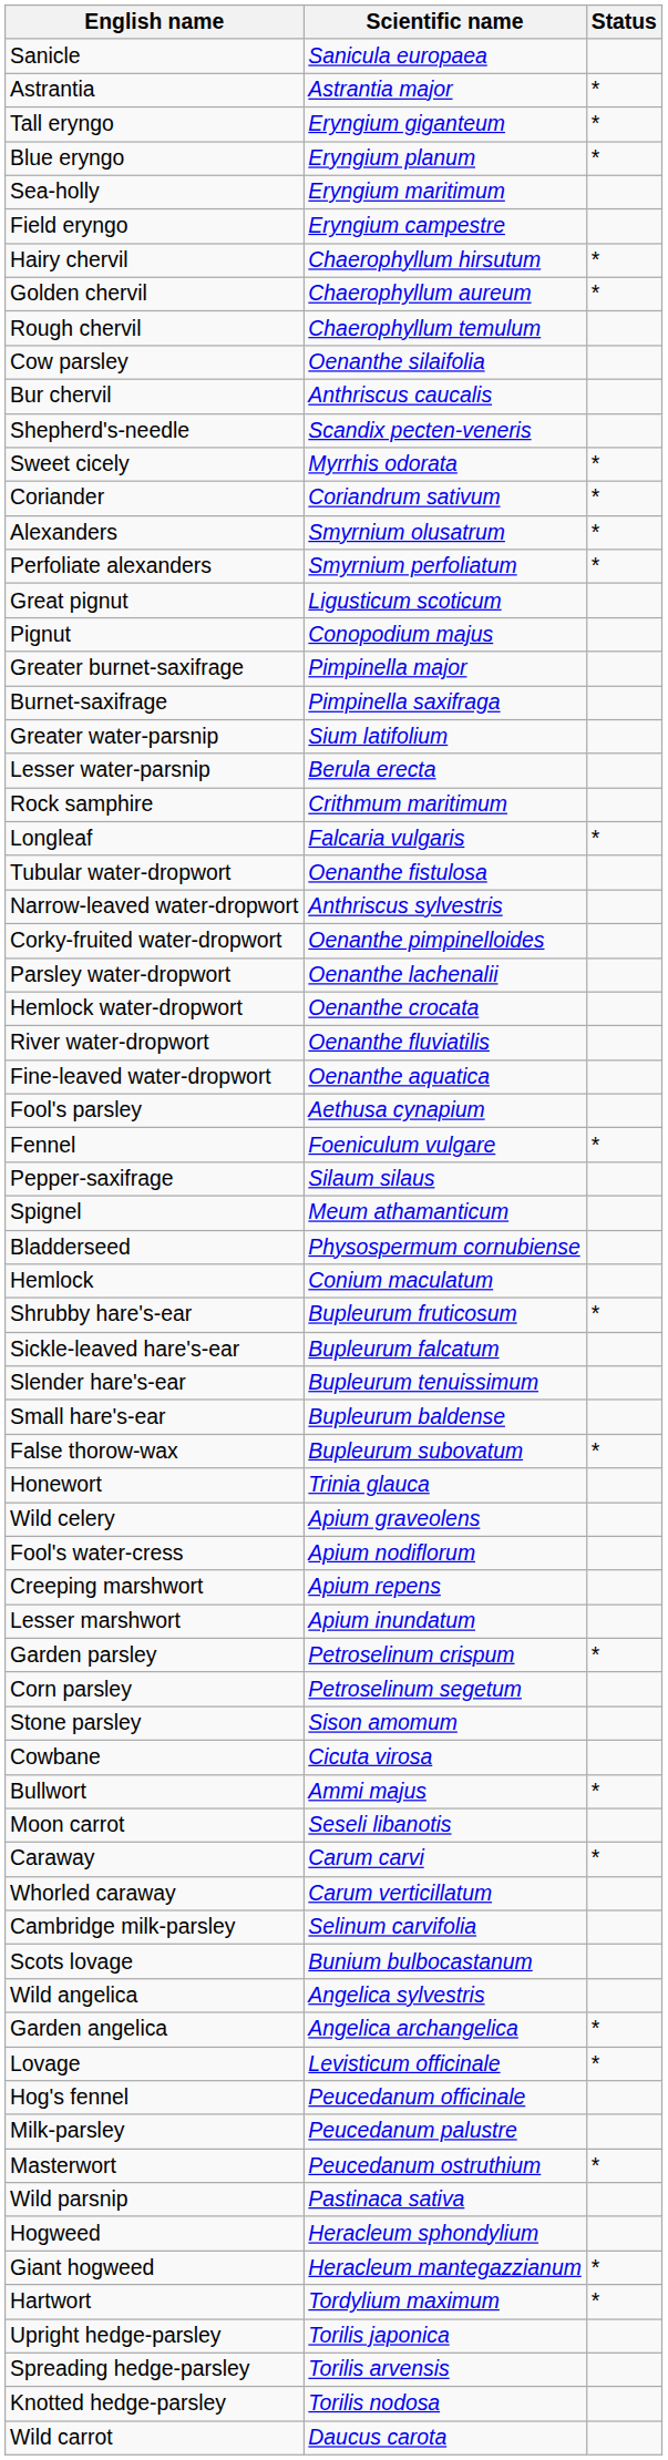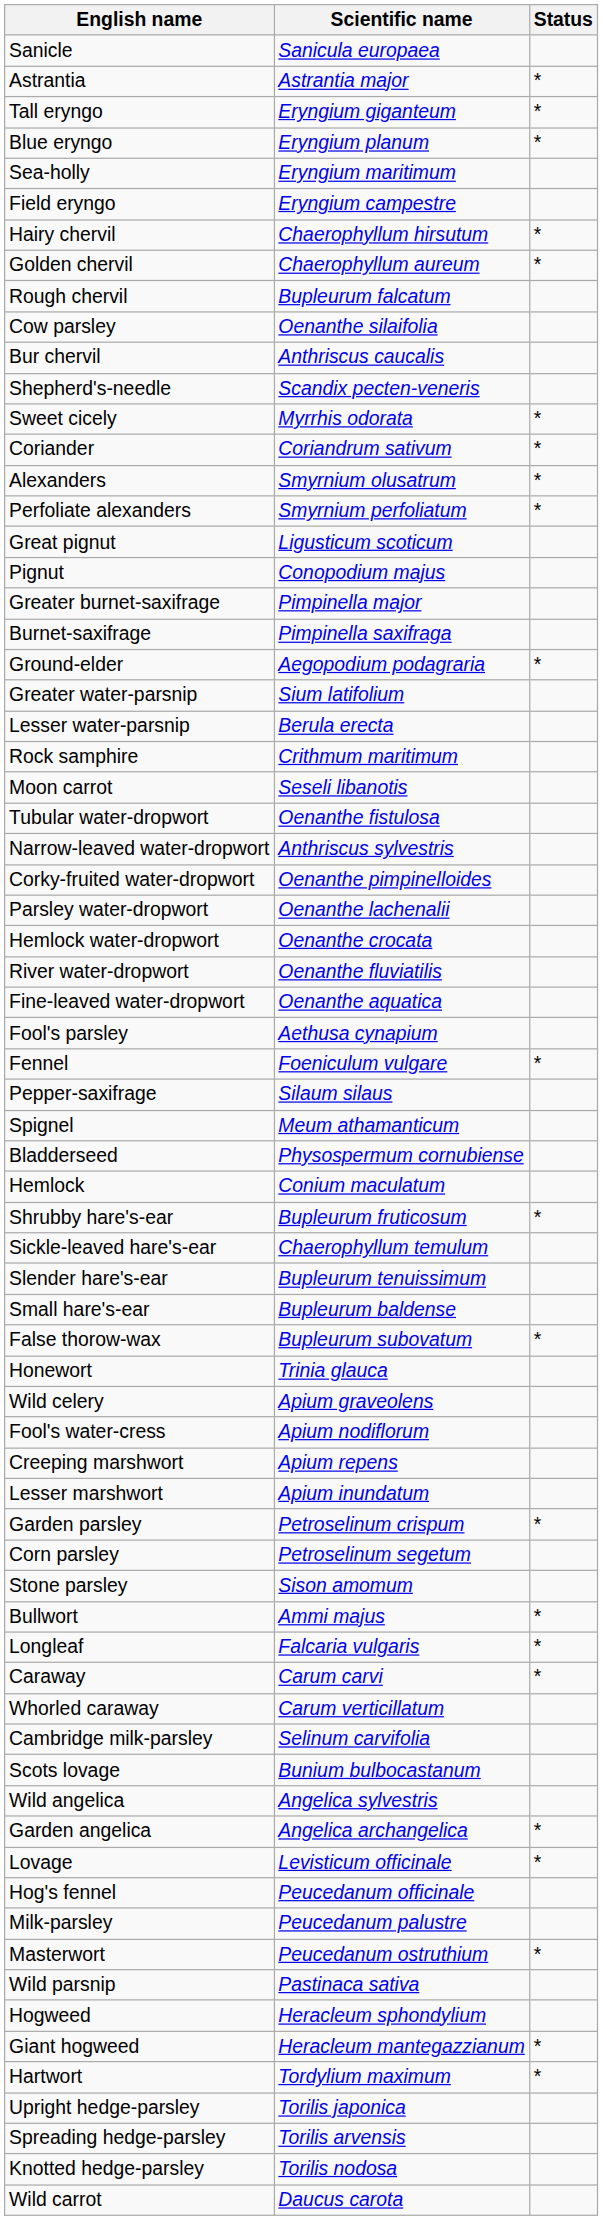 <table class="wikitable" |>
 <tr>
 <th>English name</th>
 <th>Scientific name</th>
 <th>Status</th>
 </tr>
 <tr>
 <td>Sanicle</td>
 <td><em><a href='#'>Sanicula europaea</a></em></td>
 <td></td>
 </tr>
 <tr>
 <td>Astrantia</td>
 <td><em><a href='#'>Astrantia major</a></em></td>
 <td>*</td>
 </tr>
 <tr>
 <td>Tall eryngo</td>
 <td><em><a href='#'>Eryngium giganteum</a></em></td>
 <td>*</td>
 </tr>
 <tr>
 <td>Blue eryngo</td>
 <td><em><a href='#'>Eryngium planum</a></em></td>
 <td>*</td>
 </tr>
 <tr>
 <td>Sea-holly</td>
 <td><em><a href='#'>Eryngium maritimum</a></em></td>
 <td></td>
 </tr>
 <tr>
 <td>Field eryngo</td>
 <td><em><a href='#'>Eryngium campestre</a></em></td>
 <td></td>
 </tr>
 <tr>
 <td>Hairy chervil</td>
 <td><em><a href='#'>Chaerophyllum hirsutum</a></em></td>
 <td>*</td>
 </tr>
 <tr>
 <td>Golden chervil</td>
 <td><em><a href='#'>Chaerophyllum aureum</a></em></td>
 <td>*</td>
 </tr>
 <tr>
 <td>Rough chervil</td>
-<td><em><a href='#'>Chaerophyllum temulum</a></em></td>
+<td><em><a href='#'>Bupleurum falcatum</a></em></td>
 <td></td>
 </tr>
 <tr>
 <td>Cow parsley</td>
 <td><em><a href='#'>Oenanthe silaifolia</a></em></td>
 <td></td>
 </tr>
 <tr>
 <td>Bur chervil</td>
 <td><em><a href='#'>Anthriscus caucalis</a></em></td>
 <td></td>
 </tr>
 <tr>
 <td>Shepherd's-needle</td>
 <td><em><a href='#'>Scandix pecten-veneris</a></em></td>
 <td></td>
 </tr>
 <tr>
 <td>Sweet cicely</td>
 <td><em><a href='#'>Myrrhis odorata</a></em></td>
 <td>*</td>
 </tr>
 <tr>
 <td>Coriander</td>
 <td><em><a href='#'>Coriandrum sativum</a></em></td>
 <td>*</td>
 </tr>
 <tr>
 <td>Alexanders</td>
 <td><em><a href='#'>Smyrnium olusatrum</a></em></td>
 <td>*</td>
 </tr>
 <tr>
 <td>Perfoliate alexanders</td>
 <td><em><a href='#'>Smyrnium perfoliatum</a></em></td>
 <td>*</td>
 </tr>
 <tr>
 <td>Great pignut</td>
 <td><em><a href='#'>Ligusticum scoticum</a></em></td>
 <td></td>
 </tr>
 <tr>
 <td>Pignut</td>
 <td><em><a href='#'>Conopodium majus</a></em></td>
 <td></td>
 </tr>
 <tr>
 <td>Greater burnet-saxifrage</td>
 <td><em><a href='#'>Pimpinella major</a></em></td>
 <td></td>
 </tr>
 <tr>
 <td>Burnet-saxifrage</td>
 <td><em><a href='#'>Pimpinella saxifraga</a></em></td>
 <td></td>
 </tr>
 <tr>
+<td>Ground-elder</td>
+<td><em><a href='#'>Aegopodium podagraria</a></em></td>
+<td>*</td>
+</tr>
+<tr>
 <td>Greater water-parsnip</td>
 <td><em><a href='#'>Sium latifolium</a></em></td>
 <td></td>
 </tr>
 <tr>
 <td>Lesser water-parsnip</td>
 <td><em><a href='#'>Berula erecta</a></em></td>
 <td></td>
 </tr>
 <tr>
 <td>Rock samphire</td>
 <td><em><a href='#'>Crithmum maritimum</a></em></td>
 <td></td>
 </tr>
 <tr>
-<td>Longleaf</td>
-<td><em><a href='#'>Falcaria vulgaris</a></em></td>
-<td>*</td>
+<td>Moon carrot</td>
+<td><em><a href='#'>Seseli libanotis</a></em></td>
+<td></td>
 </tr>
 <tr>
 <td>Tubular water-dropwort</td>
 <td><em><a href='#'>Oenanthe fistulosa</a></em></td>
 <td></td>
 </tr>
 <tr>
 <td>Narrow-leaved water-dropwort</td>
 <td><em><a href='#'>Anthriscus sylvestris</a></em></td>
 <td></td>
 </tr>
 <tr>
 <td>Corky-fruited water-dropwort</td>
 <td><em><a href='#'>Oenanthe pimpinelloides</a></em></td>
 <td></td>
 </tr>
 <tr>
 <td>Parsley water-dropwort</td>
 <td><em><a href='#'>Oenanthe lachenalii</a></em></td>
 <td></td>
 </tr>
 <tr>
 <td>Hemlock water-dropwort</td>
 <td><em><a href='#'>Oenanthe crocata</a></em></td>
 <td></td>
 </tr>
 <tr>
 <td>River water-dropwort</td>
 <td><em><a href='#'>Oenanthe fluviatilis</a></em></td>
 <td></td>
 </tr>
 <tr>
 <td>Fine-leaved water-dropwort</td>
 <td><em><a href='#'>Oenanthe aquatica</a></em></td>
 <td></td>
 </tr>
 <tr>
 <td>Fool's parsley</td>
 <td><em><a href='#'>Aethusa cynapium</a></em></td>
 <td></td>
 </tr>
 <tr>
 <td>Fennel</td>
 <td><em><a href='#'>Foeniculum vulgare</a></em></td>
 <td>*</td>
 </tr>
 <tr>
 <td>Pepper-saxifrage</td>
 <td><em><a href='#'>Silaum silaus</a></em></td>
 <td></td>
 </tr>
 <tr>
 <td>Spignel</td>
 <td><em><a href='#'>Meum athamanticum</a></em></td>
 <td></td>
 </tr>
 <tr>
 <td>Bladderseed</td>
 <td><em><a href='#'>Physospermum cornubiense</a></em></td>
 <td></td>
 </tr>
 <tr>
 <td>Hemlock</td>
 <td><em><a href='#'>Conium maculatum</a></em></td>
 <td></td>
 </tr>
 <tr>
 <td>Shrubby hare's-ear</td>
 <td><em><a href='#'>Bupleurum fruticosum</a></em></td>
 <td>*</td>
 </tr>
 <tr>
 <td>Sickle-leaved hare's-ear</td>
-<td><em><a href='#'>Bupleurum falcatum</a></em></td>
+<td><em><a href='#'>Chaerophyllum temulum</a></em></td>
 <td></td>
 </tr>
 <tr>
 <td>Slender hare's-ear</td>
 <td><em><a href='#'>Bupleurum tenuissimum</a></em></td>
 <td></td>
 </tr>
 <tr>
 <td>Small hare's-ear</td>
 <td><em><a href='#'>Bupleurum baldense</a></em></td>
 <td></td>
 </tr>
 <tr>
 <td>False thorow-wax</td>
 <td><em><a href='#'>Bupleurum subovatum</a></em></td>
 <td>*</td>
 </tr>
 <tr>
 <td>Honewort</td>
 <td><em><a href='#'>Trinia glauca</a></em></td>
 <td></td>
 </tr>
 <tr>
 <td>Wild celery</td>
 <td><em><a href='#'>Apium graveolens</a></em></td>
 <td></td>
 </tr>
 <tr>
 <td>Fool's water-cress</td>
 <td><em><a href='#'>Apium nodiflorum</a></em></td>
 <td></td>
 </tr>
 <tr>
 <td>Creeping marshwort</td>
 <td><em><a href='#'>Apium repens</a></em></td>
 <td></td>
 </tr>
 <tr>
 <td>Lesser marshwort</td>
 <td><em><a href='#'>Apium inundatum</a></em></td>
 <td></td>
 </tr>
 <tr>
 <td>Garden parsley</td>
 <td><em><a href='#'>Petroselinum crispum</a></em></td>
 <td>*</td>
 </tr>
 <tr>
 <td>Corn parsley</td>
 <td><em><a href='#'>Petroselinum segetum</a></em></td>
 <td></td>
 </tr>
 <tr>
 <td>Stone parsley</td>
 <td><em><a href='#'>Sison amomum</a></em></td>
 <td></td>
 </tr>
 <tr>
-<td>Cowbane</td>
-<td><em><a href='#'>Cicuta virosa</a></em></td>
-<td></td>
-</tr>
-<tr>
 <td>Bullwort</td>
 <td><em><a href='#'>Ammi majus</a></em></td>
 <td>*</td>
 </tr>
 <tr>
-<td>Moon carrot</td>
-<td><em><a href='#'>Seseli libanotis</a></em></td>
-<td></td>
+<td>Longleaf</td>
+<td><em><a href='#'>Falcaria vulgaris</a></em></td>
+<td>*</td>
 </tr>
 <tr>
 <td>Caraway</td>
 <td><em><a href='#'>Carum carvi</a></em></td>
 <td>*</td>
 </tr>
 <tr>
 <td>Whorled caraway</td>
 <td><em><a href='#'>Carum verticillatum</a></em></td>
 <td></td>
 </tr>
 <tr>
 <td>Cambridge milk-parsley</td>
 <td><em><a href='#'>Selinum carvifolia</a></em></td>
 <td></td>
 </tr>
 <tr>
 <td>Scots lovage</td>
 <td><em><a href='#'>Bunium bulbocastanum</a></em></td>
 <td></td>
 </tr>
 <tr>
 <td>Wild angelica</td>
 <td><em><a href='#'>Angelica sylvestris</a></em></td>
 <td></td>
 </tr>
 <tr>
 <td>Garden angelica</td>
 <td><em><a href='#'>Angelica archangelica</a></em></td>
 <td>*</td>
 </tr>
 <tr>
 <td>Lovage</td>
 <td><em><a href='#'>Levisticum officinale</a></em></td>
 <td>*</td>
 </tr>
 <tr>
 <td>Hog's fennel</td>
 <td><em><a href='#'>Peucedanum officinale</a></em></td>
 <td></td>
 </tr>
 <tr>
 <td>Milk-parsley</td>
 <td><em><a href='#'>Peucedanum palustre</a></em></td>
 <td></td>
 </tr>
 <tr>
 <td>Masterwort</td>
 <td><em><a href='#'>Peucedanum ostruthium</a></em></td>
 <td>*</td>
 </tr>
 <tr>
 <td>Wild parsnip</td>
 <td><em><a href='#'>Pastinaca sativa</a></em></td>
 <td></td>
 </tr>
 <tr>
 <td>Hogweed</td>
 <td><em><a href='#'>Heracleum sphondylium</a></em></td>
 <td></td>
 </tr>
 <tr>
 <td>Giant hogweed</td>
 <td><em><a href='#'>Heracleum mantegazzianum</a></em></td>
 <td>*</td>
 </tr>
 <tr>
 <td>Hartwort</td>
 <td><em><a href='#'>Tordylium maximum</a></em></td>
 <td>*</td>
 </tr>
 <tr>
 <td>Upright hedge-parsley</td>
 <td><em><a href='#'>Torilis japonica</a></em></td>
 <td></td>
 </tr>
 <tr>
 <td>Spreading hedge-parsley</td>
 <td><em><a href='#'>Torilis arvensis</a></em></td>
 <td></td>
 </tr>
 <tr>
 <td>Knotted hedge-parsley</td>
 <td><em><a href='#'>Torilis nodosa</a></em></td>
 <td></td>
 </tr>
 <tr>
 <td>Wild carrot</td>
 <td><em><a href='#'>Daucus carota</a></em></td>
 <td></td>
 </tr>
 </table>
